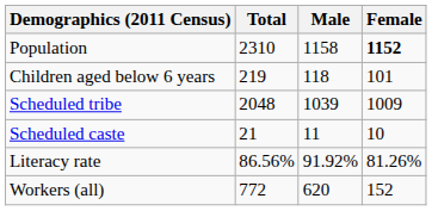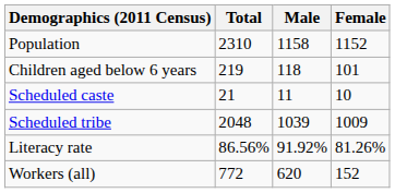 <table class="wikitable sortable">
 <tr>
 <th>Demographics (2011 Census)</th>
 <th>Total</th>
 <th>Male</th>
 <th>Female</th>
 </tr>
 <tr>
 <td>Population</td>
 <td>2310</td>
 <td>1158</td>
-<td><strong>1152</strong></td>
+<td>1152</td>
 </tr>
 <tr>
 <td>Children aged below 6 years</td>
 <td>219</td>
 <td>118</td>
 <td>101</td>
 </tr>
 <tr>
+<td><a href='#'>Scheduled caste</a></td>
+<td>21</td>
+<td>11</td>
+<td>10</td>
+</tr>
+<tr>
 <td><a href='#'>Scheduled tribe</a></td>
 <td>2048</td>
 <td>1039</td>
 <td>1009</td>
-</tr>
-<tr>
-<td><a href='#'>Scheduled caste</a></td>
-<td>21</td>
-<td>11</td>
-<td>10</td>
 </tr>
 <tr>
 <td>Literacy rate</td>
 <td>86.56%</td>
 <td>91.92%</td>
 <td>81.26%</td>
 </tr>
 <tr>
 <td>Workers (all)</td>
 <td>772</td>
 <td>620</td>
 <td>152</td>
 </tr>
 </table>
